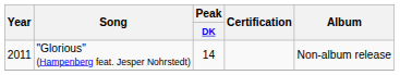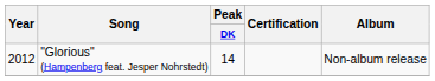 <table class="wikitable">
 <tr>
 <th width="33" rowspan="2" style="text-align:center;">Year</th>
 <th rowspan="2">Song</th>
 <th colspan="1">Peak</th>
 <th rowspan="2">Certification</th>
 <th rowspan="2">Album</th>
 </tr>
 <tr>
 <th align="center"><a href='#'><small>DK</small></a><br></th>
 </tr>
 <tr>
-<td align="center">2011</td>
+<td align="center">2012</td>
 <td>"Glorious" <br><small>(<a href='#'>Hampenberg</a> feat. Jesper Nohrstedt)</small></td>
 <td align="center">14</td>
 <td></td>
 <td>Non-album release</td>
 </tr>
 <tr>
 </tr>
 </table>
